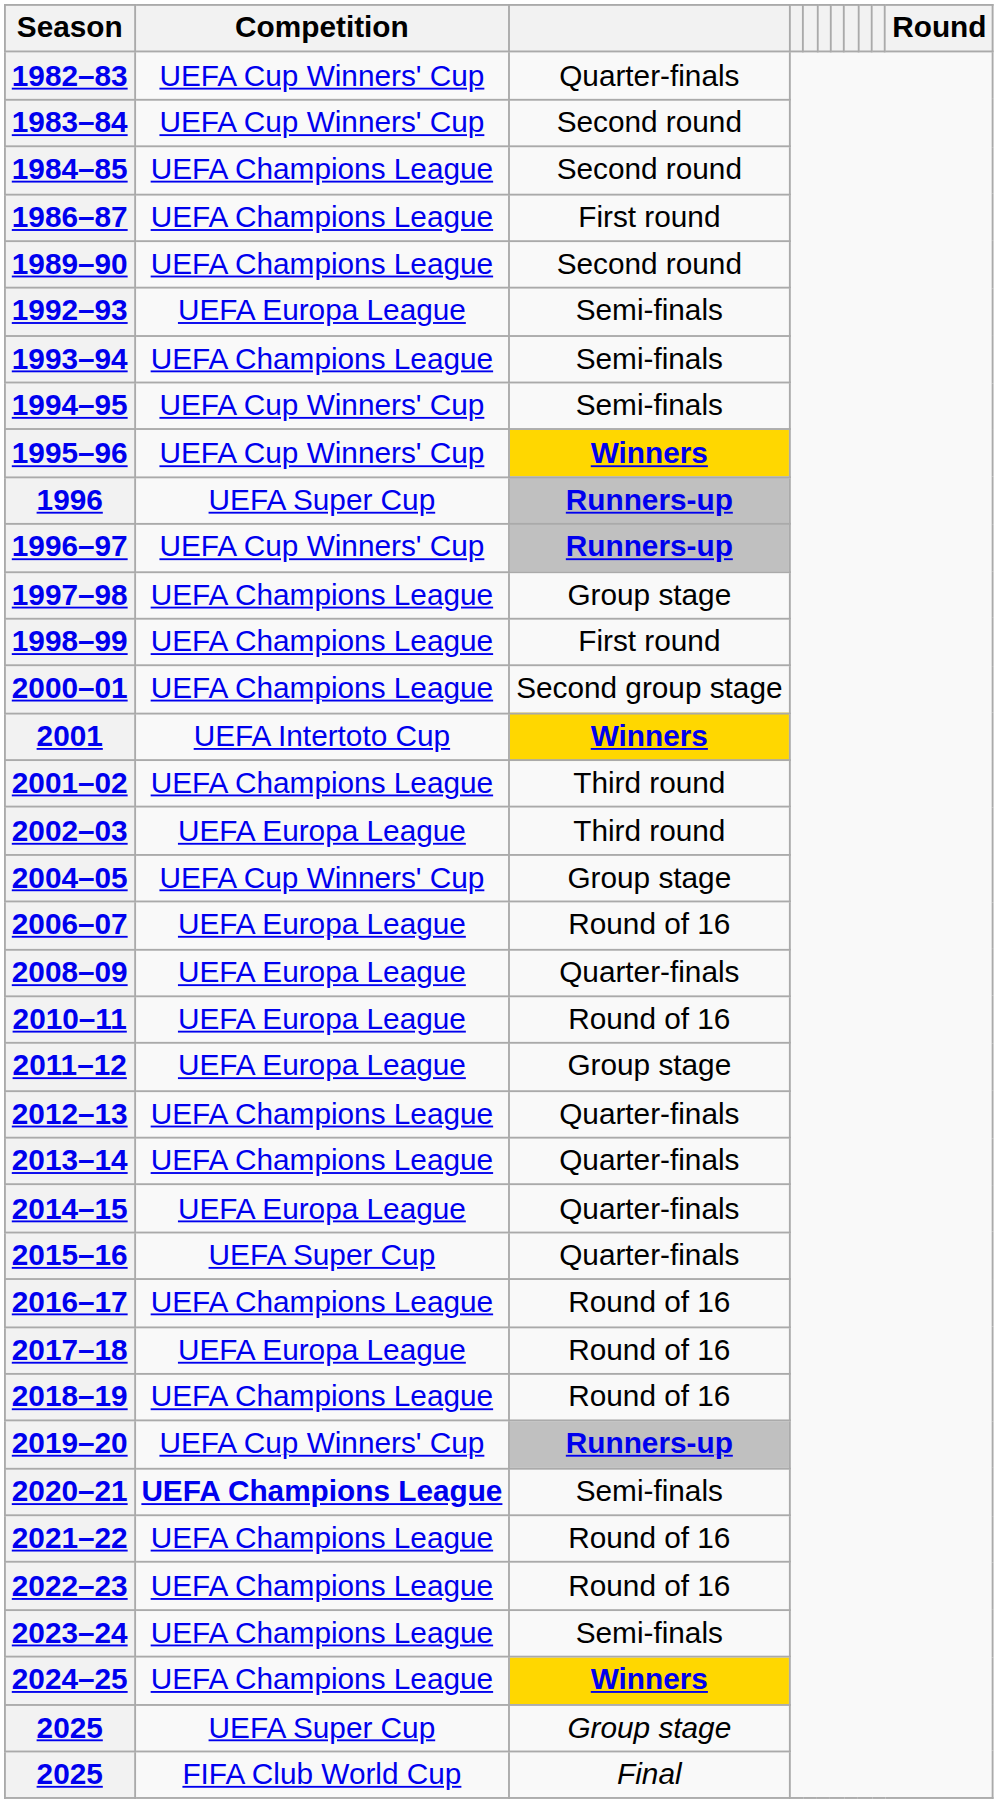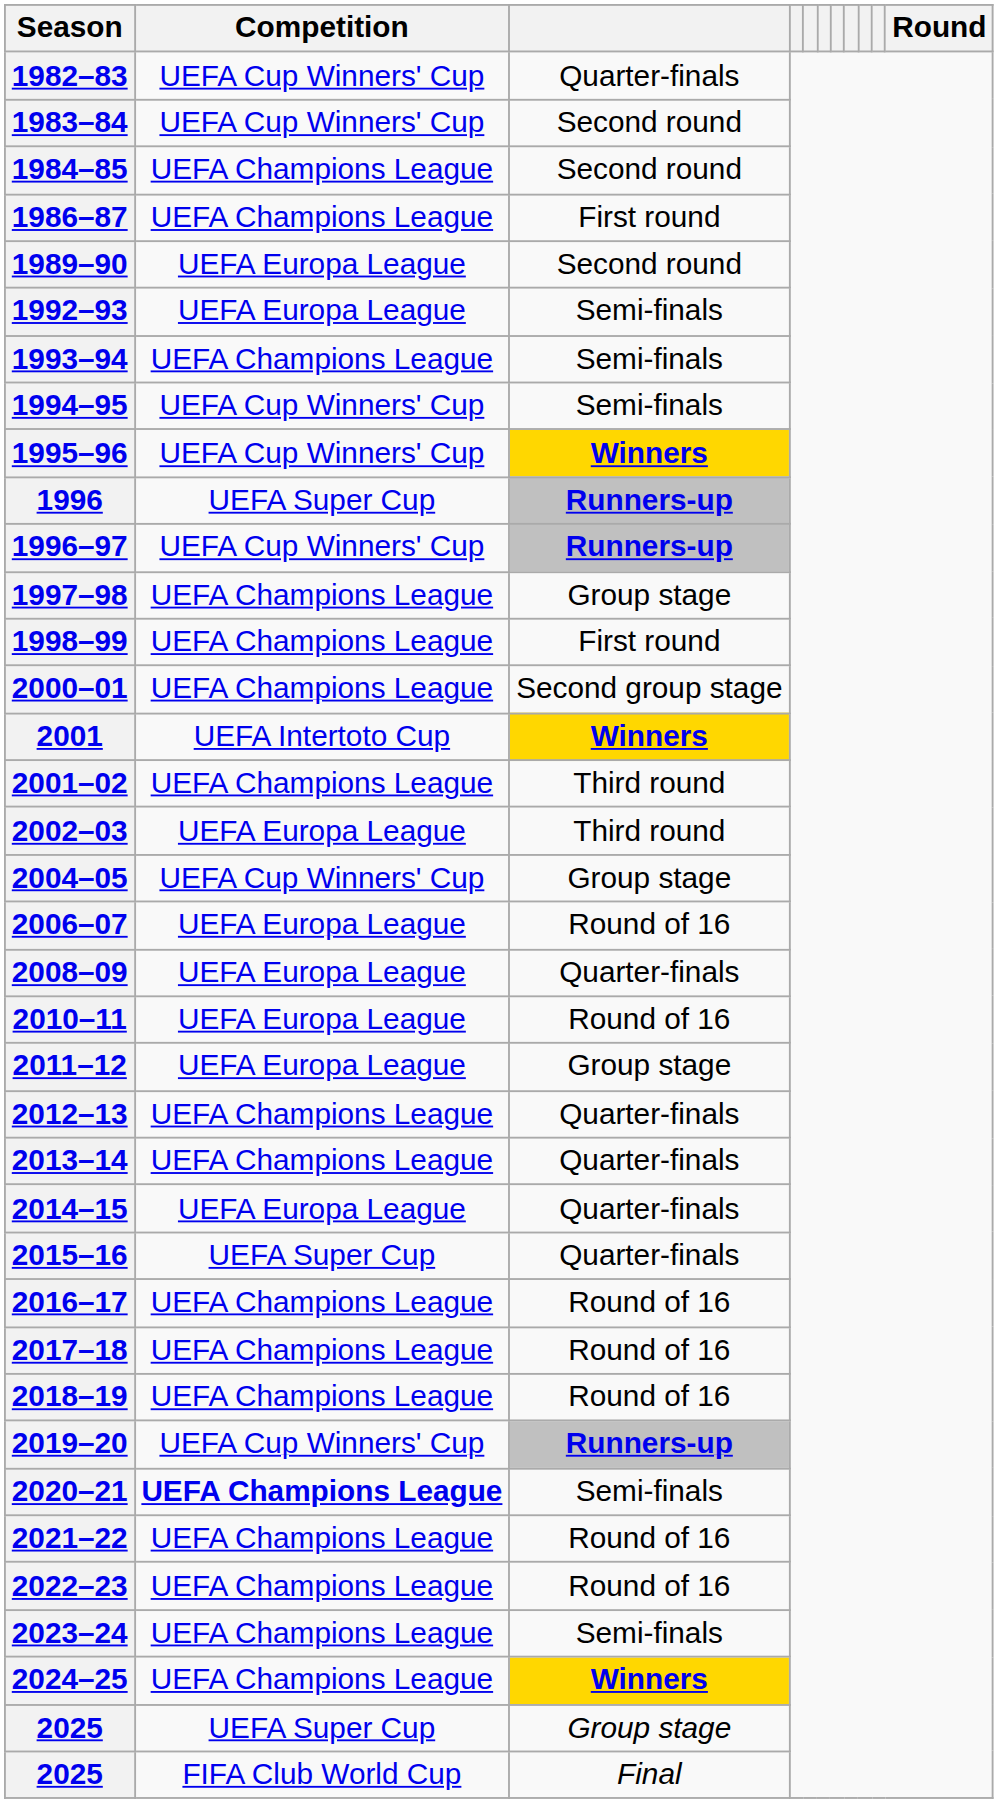 <table class="wikitable plainrowheaders sortable" style="text-align:center">
 <tr>
 <th>Season</th>
 <th>Competition</th>
 <th></th>
 <th></th>
 <th></th>
 <th></th>
 <th></th>
 <th></th>
 <th></th>
 <th></th>
 <th>Round</th>
 </tr>
 <tr>
 <th scope=row style=text-align:center><a href='#'>1982–83</a></th>
 <td><a href='#'>UEFA Cup Winners' Cup</a><br></td>
 <td>Quarter-finals</td>
 </tr>
 <tr>
 <th scope=row style=text-align:center><a href='#'>1983–84</a></th>
 <td><a href='#'>UEFA Cup Winners' Cup</a><br></td>
 <td>Second round</td>
 </tr>
 <tr>
 <th scope=row style=text-align:center><a href='#'>1984–85</a></th>
 <td><a href='#'>UEFA Champions League</a><br></td>
 <td>Second round</td>
 </tr>
 <tr>
 <th scope=row style=text-align:center><a href='#'>1986–87</a></th>
 <td><a href='#'>UEFA Champions League</a><br></td>
 <td>First round</td>
 </tr>
 <tr>
 <th scope=row style=text-align:center><a href='#'>1989–90</a></th>
-<td><a href='#'>UEFA Champions League</a><br></td>
+<td><a href='#'>UEFA Europa League</a><br></td>
 <td>Second round</td>
 </tr>
 <tr>
 <th scope=row style=text-align:center><a href='#'>1992–93</a></th>
 <td><a href='#'>UEFA Europa League</a><br></td>
 <td>Semi-finals</td>
 </tr>
 <tr>
 <th scope=row style=text-align:center><a href='#'>1993–94</a></th>
 <td><a href='#'>UEFA Champions League</a><br></td>
 <td>Semi-finals</td>
 </tr>
 <tr>
 <th scope=row style=text-align:center><a href='#'>1994–95</a></th>
 <td><a href='#'>UEFA Cup Winners' Cup</a><br></td>
 <td>Semi-finals</td>
 </tr>
 <tr>
 <th scope=row style=text-align:center><a href='#'>1995–96</a></th>
 <td><a href='#'>UEFA Cup Winners' Cup</a><br></td>
 <td style=background:gold><strong><a href='#'>Winners</a></strong></td>
 </tr>
 <tr>
 <th scope=row style=text-align:center><a href='#'>1996</a></th>
 <td><a href='#'>UEFA Super Cup</a><br></td>
 <td style=background:silver><strong><a href='#'>Runners-up</a></strong></td>
 </tr>
 <tr>
 <th scope=row style=text-align:center><a href='#'>1996–97</a></th>
 <td><a href='#'>UEFA Cup Winners' Cup</a><br></td>
 <td style=background:silver><strong><a href='#'>Runners-up</a></strong></td>
 </tr>
 <tr>
 <th scope=row style=text-align:center><a href='#'>1997–98</a></th>
 <td><a href='#'>UEFA Champions League</a><br></td>
 <td>Group stage</td>
 </tr>
 <tr>
 <th scope=row style=text-align:center><a href='#'>1998–99</a></th>
 <td><a href='#'>UEFA Champions League</a><br></td>
 <td>First round</td>
 </tr>
 <tr>
 <th scope=row style=text-align:center><a href='#'>2000–01</a></th>
 <td><a href='#'>UEFA Champions League</a><br></td>
 <td>Second group stage</td>
 </tr>
 <tr>
 <th scope=row style=text-align:center><a href='#'>2001</a></th>
 <td><a href='#'>UEFA Intertoto Cup</a><br></td>
 <td style=background:gold><strong><a href='#'>Winners</a></strong></td>
 </tr>
 <tr>
 <th scope=row style=text-align:center><a href='#'>2001–02</a></th>
 <td><a href='#'>UEFA Champions League</a><br></td>
 <td>Third round</td>
 </tr>
 <tr>
 <th scope=row style=text-align:center><a href='#'>2002–03</a></th>
 <td><a href='#'>UEFA Europa League</a><br></td>
 <td>Third round</td>
 </tr>
 <tr>
 <th scope=row style=text-align:center><a href='#'>2004–05</a></th>
 <td><a href='#'>UEFA Cup Winners' Cup</a><br></td>
 <td>Group stage</td>
 </tr>
 <tr>
 <th scope=row style=text-align:center><a href='#'>2006–07</a></th>
 <td><a href='#'>UEFA Europa League</a><br></td>
 <td>Round of 16</td>
 </tr>
 <tr>
 <th scope=row style=text-align:center><a href='#'>2008–09</a></th>
 <td><a href='#'>UEFA Europa League</a><br></td>
 <td>Quarter-finals</td>
 </tr>
 <tr>
 <th scope=row style=text-align:center><a href='#'>2010–11</a></th>
 <td><a href='#'>UEFA Europa League</a><br></td>
 <td>Round of 16</td>
 </tr>
 <tr>
 <th scope=row style=text-align:center><a href='#'>2011–12</a></th>
 <td><a href='#'>UEFA Europa League</a><br></td>
 <td>Group stage</td>
 </tr>
 <tr>
 <th scope=row style=text-align:center><a href='#'>2012–13</a></th>
 <td><a href='#'>UEFA Champions League</a><br></td>
 <td>Quarter-finals</td>
 </tr>
 <tr>
 <th scope=row style=text-align:center><a href='#'>2013–14</a></th>
 <td><a href='#'>UEFA Champions League</a><br></td>
 <td>Quarter-finals</td>
 </tr>
 <tr>
 <th scope=row style=text-align:center><a href='#'>2014–15</a></th>
 <td><a href='#'>UEFA Europa League</a><br></td>
 <td>Quarter-finals</td>
 </tr>
 <tr>
 <th scope=row style=text-align:center><a href='#'>2015–16</a></th>
 <td><a href='#'>UEFA Super Cup</a><br></td>
 <td>Quarter-finals</td>
 </tr>
 <tr>
 <th scope=row style=text-align:center><a href='#'>2016–17</a></th>
 <td><a href='#'>UEFA Champions League</a><br></td>
 <td>Round of 16</td>
 </tr>
 <tr>
 <th scope=row style=text-align:center><a href='#'>2017–18</a></th>
-<td><a href='#'>UEFA Europa League</a><br></td>
+<td><a href='#'>UEFA Champions League</a><br></td>
 <td>Round of 16</td>
 </tr>
 <tr>
 <th scope=row style=text-align:center><a href='#'>2018–19</a></th>
 <td><a href='#'>UEFA Champions League</a><br></td>
 <td>Round of 16</td>
 </tr>
 <tr>
 <th scope=row style=text-align:center><a href='#'>2019–20</a></th>
 <td><a href='#'>UEFA Cup Winners' Cup</a><br></td>
 <td style=background:silver><strong><a href='#'>Runners-up</a></strong></td>
 </tr>
 <tr>
 <th scope=row style=text-align:center><a href='#'>2020–21</a></th>
 <td><strong><a href='#'>UEFA Champions League</a><br></strong></td>
 <td>Semi-finals</td>
 </tr>
 <tr>
 <th scope=row style=text-align:center><a href='#'>2021–22</a></th>
 <td><a href='#'>UEFA Champions League</a><br></td>
 <td>Round of 16</td>
 </tr>
 <tr>
 <th scope=row style=text-align:center><a href='#'>2022–23</a></th>
 <td><a href='#'>UEFA Champions League</a><br></td>
 <td>Round of 16</td>
 </tr>
 <tr>
 <th scope=row style=text-align:center><a href='#'>2023–24</a></th>
 <td><a href='#'>UEFA Champions League</a><br></td>
 <td>Semi-finals</td>
 </tr>
 <tr>
 <th scope=row style=text-align:center><a href='#'>2024–25</a></th>
 <td><a href='#'>UEFA Champions League</a><br></td>
 <td style=background:gold><strong><a href='#'>Winners</a></strong></td>
 </tr>
 <tr>
 <th scope=row style=text-align:center><a href='#'>2025</a></th>
 <td><a href='#'>UEFA Super Cup</a><br></td>
 <td><em>Group stage</em></td>
 </tr>
 <tr>
 <th scope=row style=text-align:center><a href='#'>2025</a></th>
 <td><a href='#'>FIFA Club World Cup</a><br></td>
 <td><em>Final</em></td>
 </tr>
 </table>
